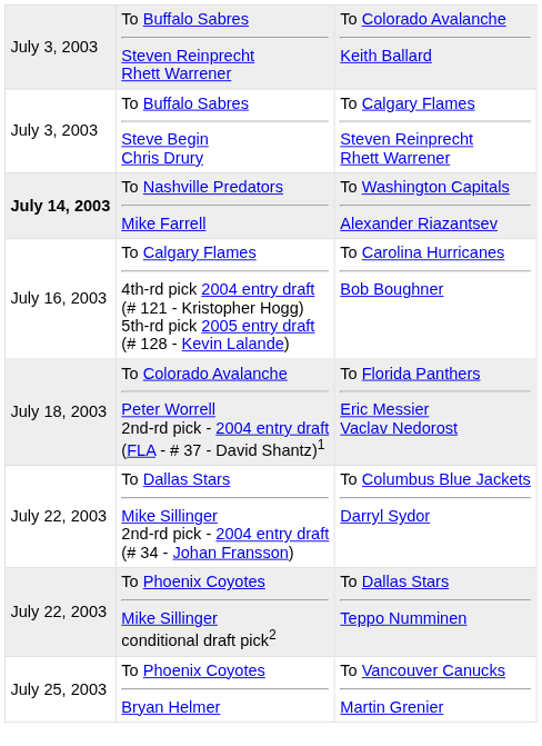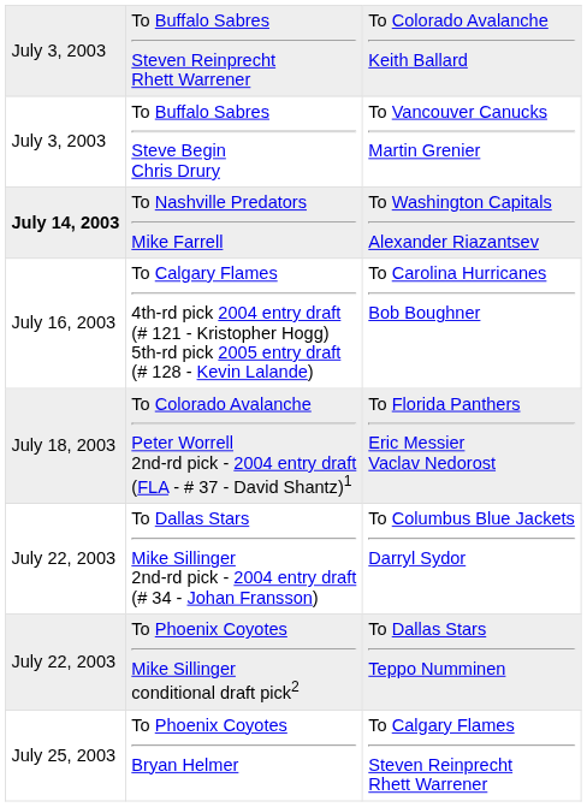 <table border=1 style="border-collapse:collapse" bordercolor="#DFDFDF"  cellpadding="5">
 <tr bgcolor="#eeeeee">
 <td>July 3, 2003</td>
 <td valign="top">To <a href='#'>Buffalo Sabres</a><hr><a href='#'>Steven Reinprecht</a><br><a href='#'>Rhett Warrener</a></td>
 <td valign="top">To <a href='#'>Colorado Avalanche</a><hr><a href='#'>Keith Ballard</a></td>
 </tr>
 <tr>
 <td>July 3, 2003</td>
 <td valign="top">To <a href='#'>Buffalo Sabres</a><hr><a href='#'>Steve Begin</a><br><a href='#'>Chris Drury</a></td>
-<td valign="top">To <a href='#'>Calgary Flames</a><hr><a href='#'>Steven Reinprecht</a><br><a href='#'>Rhett Warrener</a></td>
+<td valign="top">To <a href='#'>Vancouver Canucks</a><hr><a href='#'>Martin Grenier</a></td>
 </tr>
 <tr bgcolor="#eeeeee">
 <td><strong>July 14, 2003</strong></td>
 <td valign="top">To <a href='#'>Nashville Predators</a><hr><a href='#'> Mike Farrell</a></td>
 <td valign="top">To <a href='#'>Washington Capitals</a><hr><a href='#'> Alexander Riazantsev</a></td>
 </tr>
 <tr>
 <td>July 16, 2003</td>
 <td valign="top">To <a href='#'>Calgary Flames</a><hr>4th-rd pick <a href='#'>2004 entry draft</a><br>(# 121 - Kristopher Hogg)<br>5th-rd pick <a href='#'>2005 entry draft</a><br>(# 128 - <a href='#'>Kevin Lalande</a>)</td>
 <td valign="top">To <a href='#'>Carolina Hurricanes</a><hr><a href='#'>Bob Boughner</a></td>
 </tr>
 <tr bgcolor="eeeeee">
 <td>July 18, 2003</td>
 <td valign="top">To <a href='#'>Colorado Avalanche</a><hr><a href='#'>Peter Worrell</a><br>2nd-rd pick - <a href='#'>2004 entry draft</a><br>(<a href='#'>FLA</a> - # 37 - David Shantz)<sup>1</sup></td>
 <td valign="top">To <a href='#'>Florida Panthers</a><hr><a href='#'>Eric Messier</a><br><a href='#'>Vaclav Nedorost</a></td>
 </tr>
 <tr>
 <td>July 22, 2003</td>
 <td valign="top">To <a href='#'>Dallas Stars</a><hr><a href='#'>Mike Sillinger</a><br>2nd-rd pick - <a href='#'>2004 entry draft</a><br>(# 34 - <a href='#'>Johan Fransson</a>)</td>
 <td valign="top">To <a href='#'>Columbus Blue Jackets</a><hr><a href='#'>Darryl Sydor</a></td>
 </tr>
 <tr bgcolor="eeeeee">
 <td>July 22, 2003</td>
 <td valign="top">To <a href='#'>Phoenix Coyotes</a><hr><a href='#'>Mike Sillinger</a><br>conditional draft pick<sup>2</sup></td>
 <td valign="top">To <a href='#'>Dallas Stars</a><hr><a href='#'>Teppo Numminen</a></td>
 </tr>
 <tr>
 <td>July 25, 2003</td>
 <td valign="top">To <a href='#'>Phoenix Coyotes</a><hr><a href='#'>Bryan Helmer</a></td>
-<td valign="top">To <a href='#'>Vancouver Canucks</a><hr><a href='#'>Martin Grenier</a></td>
+<td valign="top">To <a href='#'>Calgary Flames</a><hr><a href='#'>Steven Reinprecht</a><br><a href='#'>Rhett Warrener</a></td>
 </tr>
 </table>
